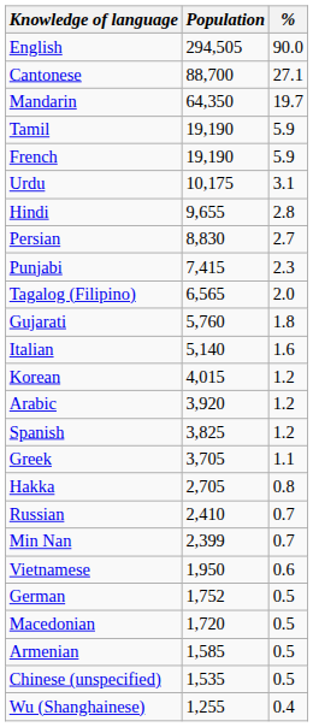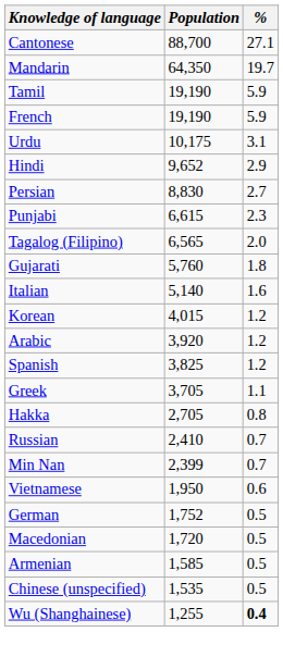 <table class="wikitable" style="float:left;">
 <tr>
 <th><em>Knowledge of language</em></th>
 <th><em>Population</em></th>
 <th><em>%</em></th>
-</tr>
-<tr>
-<td><a href='#'>English</a></td>
-<td>294,505</td>
-<td>90.0</td>
 </tr>
 <tr>
 <td><a href='#'>Cantonese</a></td>
 <td>88,700</td>
 <td>27.1</td>
 </tr>
 <tr>
 <td><a href='#'>Mandarin</a></td>
 <td>64,350</td>
 <td>19.7</td>
 </tr>
 <tr>
 <td><a href='#'>Tamil</a></td>
 <td>19,190</td>
 <td>5.9</td>
 </tr>
 <tr>
 <td><a href='#'>French</a></td>
 <td>19,190</td>
 <td>5.9</td>
 </tr>
 <tr>
 <td><a href='#'>Urdu</a></td>
 <td>10,175</td>
 <td>3.1</td>
 </tr>
 <tr>
 <td><a href='#'>Hindi</a></td>
-<td>9,655</td>
-<td>2.8</td>
+<td>9,652</td>
+<td>2.9</td>
 </tr>
 <tr>
 <td><a href='#'>Persian</a></td>
 <td>8,830</td>
 <td>2.7</td>
 </tr>
 <tr>
 <td><a href='#'>Punjabi</a></td>
-<td>7,415</td>
+<td>6,615</td>
 <td>2.3</td>
 </tr>
 <tr>
 <td><a href='#'>Tagalog (Filipino)</a></td>
 <td>6,565</td>
 <td>2.0</td>
 </tr>
 <tr>
 <td><a href='#'>Gujarati</a></td>
 <td>5,760</td>
 <td>1.8</td>
 </tr>
 <tr>
 <td><a href='#'>Italian</a></td>
 <td>5,140</td>
 <td>1.6</td>
 </tr>
 <tr>
 <td><a href='#'>Korean</a></td>
 <td>4,015</td>
 <td>1.2</td>
 </tr>
 <tr>
 <td><a href='#'>Arabic</a></td>
 <td>3,920</td>
 <td>1.2</td>
 </tr>
 <tr>
 <td><a href='#'>Spanish</a></td>
 <td>3,825</td>
 <td>1.2</td>
 </tr>
 <tr>
 <td><a href='#'>Greek</a></td>
 <td>3,705</td>
 <td>1.1</td>
 </tr>
 <tr>
 <td><a href='#'>Hakka</a></td>
 <td>2,705</td>
 <td>0.8</td>
 </tr>
 <tr>
 <td><a href='#'>Russian</a></td>
 <td>2,410</td>
 <td>0.7</td>
 </tr>
 <tr>
 <td><a href='#'>Min Nan</a></td>
 <td>2,399</td>
 <td>0.7</td>
 </tr>
 <tr>
 <td><a href='#'>Vietnamese</a></td>
 <td>1,950</td>
 <td>0.6</td>
 </tr>
 <tr>
 <td><a href='#'>German</a></td>
 <td>1,752</td>
 <td>0.5</td>
 </tr>
 <tr>
 <td><a href='#'>Macedonian</a></td>
 <td>1,720</td>
 <td>0.5</td>
 </tr>
 <tr>
 <td><a href='#'>Armenian</a></td>
 <td>1,585</td>
 <td>0.5</td>
 </tr>
 <tr>
 <td><a href='#'>Chinese (unspecified)</a></td>
 <td>1,535</td>
 <td>0.5</td>
 </tr>
 <tr>
 <td><a href='#'>Wu (Shanghainese)</a></td>
 <td>1,255</td>
-<td>0.4</td>
+<td><strong>0.4</strong></td>
 </tr>
 </table>
